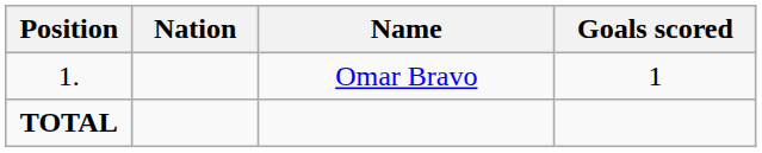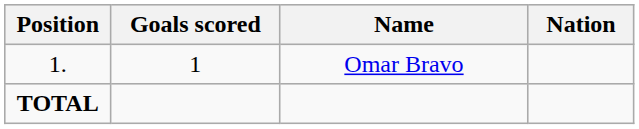 <table class="wikitable" style="font-size: 95%; text-align: center;">
 <tr>
 <th width=60>Position</th>
+<th width=100>Goals scored</th>
+<th width=150>Name</th>
 <th width=60>Nation</th>
-<th width=150>Name</th>
-<th width=100>Goals scored</th>
 </tr>
 <tr>
 <td>1.</td>
+<td>1</td>
+<td><a href='#'>Omar Bravo</a></td>
 <td></td>
-<td><a href='#'>Omar Bravo</a></td>
-<td>1</td>
 </tr>
 <tr>
 <td><strong>TOTAL</strong></td>
 <td></td>
 <td></td>
 <td></td>
 </tr>
 </table>
